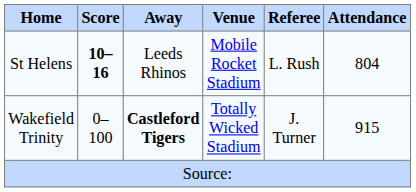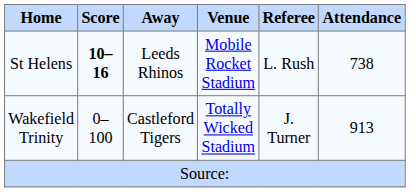 <table border=1 style="border-collapse:collapse; font-size:95%; text-align:center;" cellpadding=3 cellspacing=0 width=44%>
 <tr bgcolor=#C1D8FF>
 <th width=19%>Home</th>
 <th width=6%>Score</th>
 <th width=19%>Away</th>
 <th width=25%>Venue</th>
 <th width=15%>Referee</th>
 <th width=6%>Attendance</th>
 </tr>
 <tr bgcolor=#F5FAFF>
 <td>St Helens</td>
 <td><strong>10–16</strong></td>
 <td>Leeds Rhinos</td>
 <td><a href='#'>Mobile Rocket Stadium</a></td>
 <td>L. Rush</td>
-<td>804</td>
+<td>738</td>
 </tr>
 <tr bgcolor=#F5FAFF>
 <td>Wakefield Trinity</td>
 <td>0–100</td>
-<td><strong>Castleford Tigers</strong></td>
+<td>Castleford Tigers</td>
 <td><a href='#'>Totally Wicked Stadium</a></td>
 <td>J. Turner</td>
-<td>915</td>
+<td>913</td>
 </tr>
 <tr bgcolor=#C1D8FF>
 <td colspan=6>Source:</td>
 </tr>
 </table>
